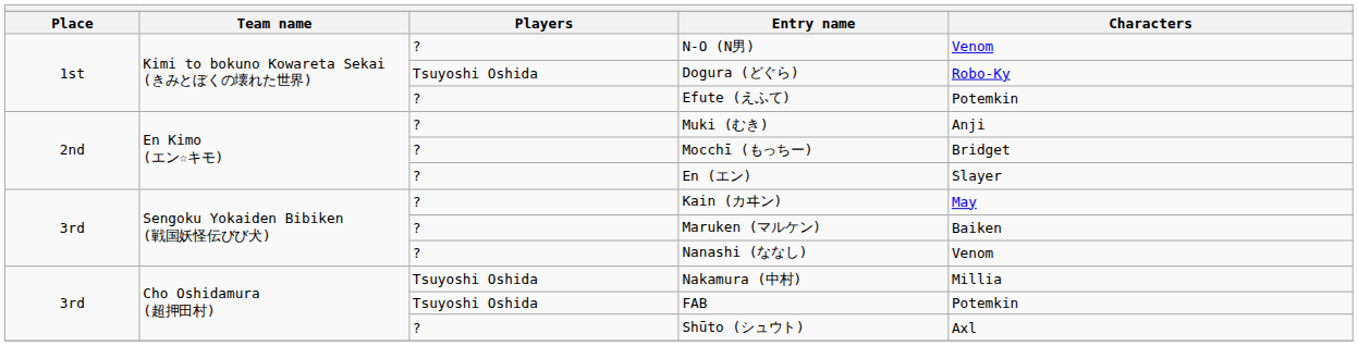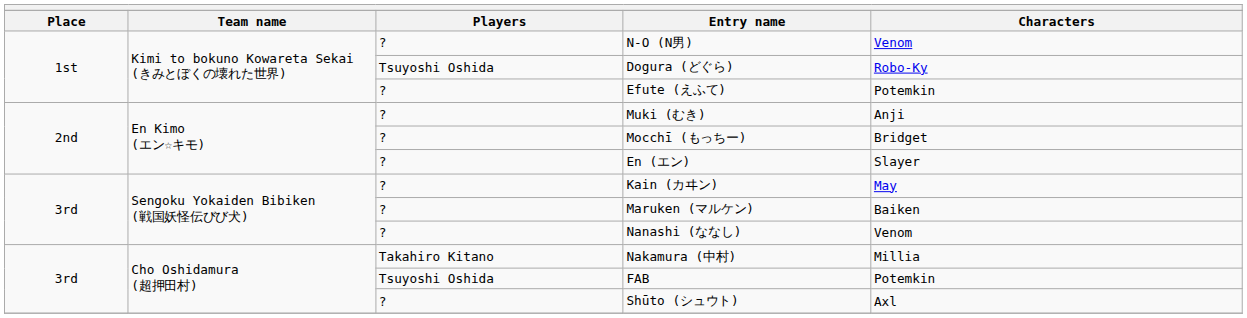 <table class="wikitable" width=100%>
 <tr>
 <th colspan=5></th>
 </tr>
 <tr bgcolor="#dddddd">
 </tr>
 <tr>
 <th width=10%>Place</th>
 <th width=20%>Team name</th>
 <th width=20%>Players</th>
 <th width=20%>Entry name</th>
 <th width=30%>Characters</th>
 </tr>
 <tr>
 <td align=center rowspan="3">1st</td>
 <td rowspan="3">Kimi to bokuno Kowareta Sekai<br>(きみとぼくの壊れた世界)</td>
 <td>?</td>
 <td>N-O (N男)</td>
 <td><a href='#'>Venom</a></td>
 </tr>
 <tr>
 <td>Tsuyoshi Oshida</td>
 <td>Dogura (どぐら)</td>
 <td><a href='#'>Robo-Ky</a></td>
 </tr>
 <tr>
 <td>?</td>
 <td>Efute (えふて)</td>
 <td>Potemkin</td>
 </tr>
 <tr>
 <td align=center rowspan="3">2nd</td>
 <td rowspan="3">En Kimo<br>(エン☆キモ)</td>
 <td>?</td>
 <td>Muki (むき)</td>
 <td>Anji</td>
 </tr>
 <tr>
 <td>?</td>
 <td>Mocchī (もっちー)</td>
 <td>Bridget</td>
 </tr>
 <tr>
 <td>?</td>
 <td>En (エン)</td>
 <td>Slayer</td>
 </tr>
 <tr>
 <td align=center rowspan="3">3rd</td>
 <td rowspan="3">Sengoku Yokaiden Bibiken<br>(戦国妖怪伝びび犬)</td>
 <td>?</td>
 <td>Kain (カヰン)</td>
 <td><a href='#'>May</a></td>
 </tr>
 <tr>
 <td>?</td>
 <td>Maruken (マルケン)</td>
 <td>Baiken</td>
 </tr>
 <tr>
 <td>?</td>
 <td>Nanashi (ななし)</td>
 <td>Venom</td>
 </tr>
 <tr>
 <td align=center rowspan="3">3rd</td>
 <td rowspan="3">Cho Oshidamura<br>(超押田村)</td>
-<td>Tsuyoshi Oshida</td>
+<td>Takahiro Kitano</td>
 <td>Nakamura (中村)</td>
 <td>Millia</td>
 </tr>
 <tr>
 <td>Tsuyoshi Oshida</td>
 <td>FAB</td>
 <td>Potemkin</td>
 </tr>
 <tr>
 <td>?</td>
 <td>Shūto (シュウト)</td>
 <td>Axl</td>
 </tr>
 <tr>
 </tr>
 </table>
